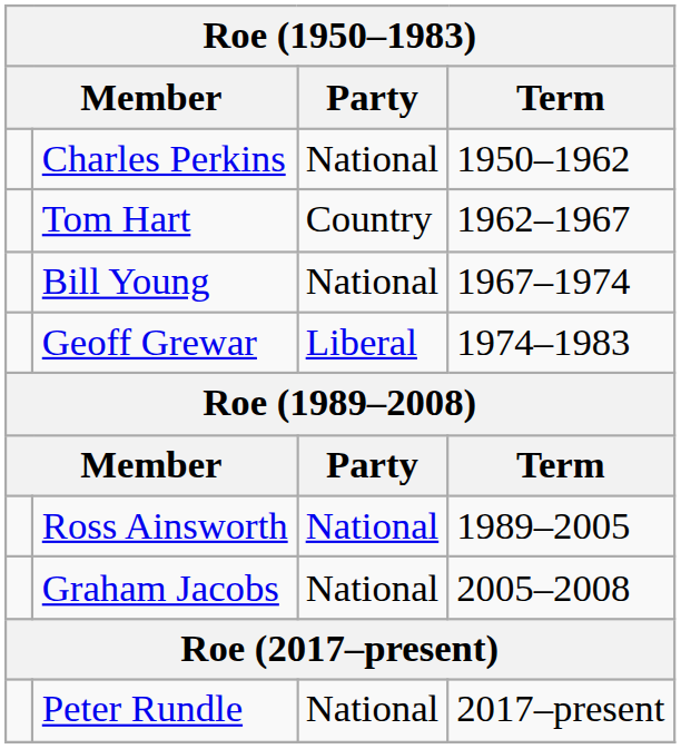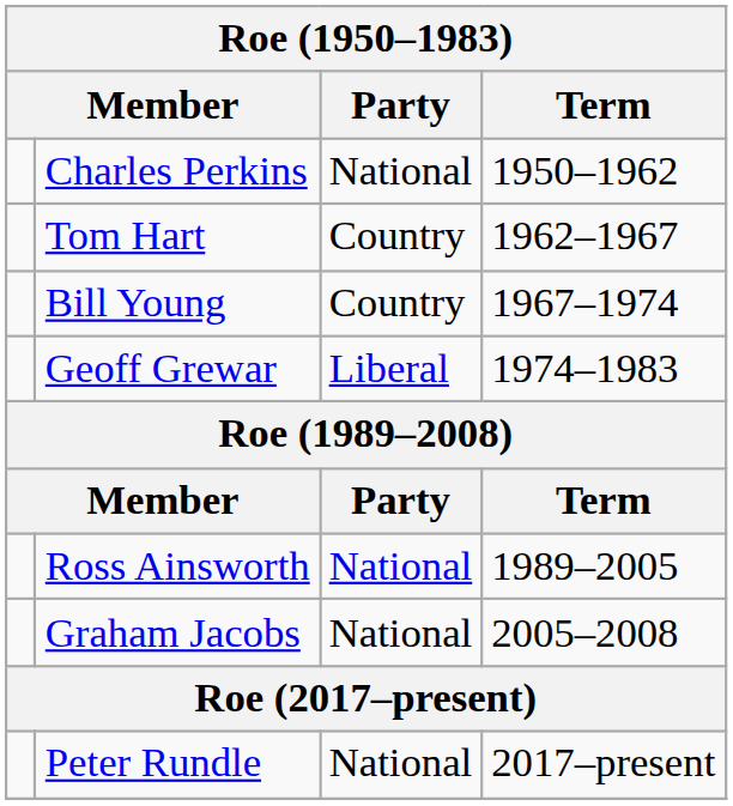 <table class="wikitable">
 <tr>
 <th colspan="4">Roe (1950–1983)</th>
 </tr>
 <tr>
 <th colspan="2">Member</th>
 <th>Party</th>
 <th>Term</th>
 </tr>
 <tr>
 <td> </td>
 <td><a href='#'>Charles Perkins</a></td>
 <td>National</td>
 <td>1950–1962</td>
 </tr>
 <tr>
 <td> </td>
 <td><a href='#'>Tom Hart</a></td>
 <td>Country</td>
 <td>1962–1967</td>
 </tr>
 <tr>
 <td> </td>
 <td><a href='#'>Bill Young</a></td>
-<td>National</td>
+<td>Country</td>
 <td>1967–1974</td>
 </tr>
 <tr>
 <td> </td>
 <td><a href='#'>Geoff Grewar</a></td>
 <td><a href='#'>Liberal</a></td>
 <td>1974–1983</td>
 </tr>
 <tr>
 <th colspan="4">Roe (1989–2008)</th>
 </tr>
 <tr>
 <th colspan="2">Member</th>
 <th>Party</th>
 <th>Term</th>
 </tr>
 <tr>
 <td> </td>
 <td><a href='#'>Ross Ainsworth</a></td>
 <td><a href='#'>National</a></td>
 <td>1989–2005</td>
 </tr>
 <tr>
 <td> </td>
 <td><a href='#'>Graham Jacobs</a></td>
 <td>National</td>
 <td>2005–2008</td>
 </tr>
 <tr>
 <th colspan=4>Roe (2017–present)</th>
 </tr>
 <tr>
 <td> </td>
 <td><a href='#'>Peter Rundle</a></td>
 <td>National</td>
 <td>2017–present</td>
 </tr>
 <tr>
 </tr>
 </table>
